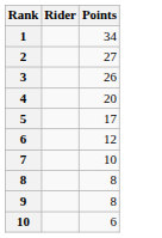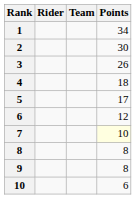 <table class="wikitable" margin-bottom:0;">
 <tr>
 <th scope="col">Rank</th>
 <th scope="col">Rider</th>
+<th scope="col">Team</th>
 <th scope="col">Points</th>
 </tr>
 <tr>
 <th scope="row">1</th>
 <td> </td>
+<td></td>
 <td align="right">34</td>
 </tr>
 <tr>
 <th scope="row">2</th>
 <td></td>
-<td align="right">27</td>
+<td></td>
+<td align="right">30</td>
 </tr>
 <tr>
 <th scope="row">3</th>
+<td></td>
 <td></td>
 <td align="right">26</td>
 </tr>
 <tr>
 <th scope="row">4</th>
 <td></td>
-<td align="right">20</td>
+<td></td>
+<td align="right">18</td>
 </tr>
 <tr>
 <th scope="row">5</th>
+<td></td>
 <td></td>
 <td align="right">17</td>
 </tr>
 <tr>
 <th scope="row">6</th>
 <td></td>
+<td></td>
 <td align="right">12</td>
 </tr>
 <tr>
 <th scope="row">7</th>
 <td></td>
-<td align="right">10</td>
+<td></td>
+<td align="right" style="background: lightyellow;">10</td>
 </tr>
 <tr>
 <th scope="row">8</th>
+<td></td>
 <td></td>
 <td align="right">8</td>
 </tr>
 <tr>
 <th scope="row">9</th>
 <td></td>
+<td></td>
 <td align="right">8</td>
 </tr>
 <tr>
 <th scope="row">10</th>
 <td></td>
+<td></td>
 <td align="right">6</td>
 </tr>
 </table>
